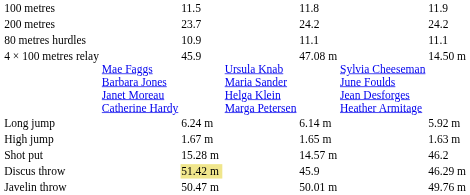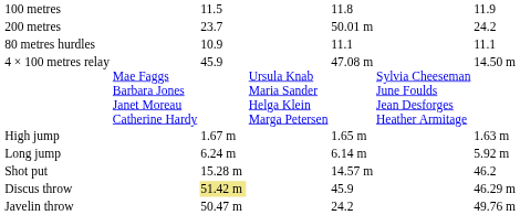 <table>
 <tr>
 <td>100 metres<br></td>
 <td></td>
 <td>11.5</td>
 <td></td>
 <td>11.8</td>
 <td></td>
 <td>11.9</td>
 </tr>
 <tr>
 <td>200 metres<br></td>
 <td></td>
 <td>23.7</td>
 <td></td>
-<td>24.2</td>
+<td>50.01 m</td>
 <td></td>
 <td>24.2</td>
 </tr>
 <tr valign="top">
 <td>80 metres hurdles<br></td>
 <td></td>
 <td>10.9 </td>
 <td></td>
 <td>11.1</td>
 <td></td>
 <td>11.1</td>
 </tr>
 <tr valign="top">
 <td>4 × 100 metres relay<br></td>
 <td><br><a href='#'>Mae Faggs</a><br><a href='#'>Barbara Jones</a><br><a href='#'>Janet Moreau</a><br><a href='#'>Catherine Hardy</a></td>
 <td>45.9 </td>
 <td><br><a href='#'>Ursula Knab</a><br><a href='#'>Maria Sander</a><br><a href='#'>Helga Klein</a><br><a href='#'>Marga Petersen</a></td>
 <td>47.08 m</td>
 <td><br><a href='#'>Sylvia Cheeseman</a><br><a href='#'>June Foulds</a><br><a href='#'>Jean Desforges</a><br><a href='#'>Heather Armitage</a></td>
 <td>14.50 m</td>
 </tr>
 <tr>
+<td>High jump<br></td>
+<td></td>
+<td>1.67 m</td>
+<td></td>
+<td>1.65 m</td>
+<td></td>
+<td>1.63 m</td>
+</tr>
+<tr>
 <td>Long jump<br></td>
 <td></td>
 <td>6.24 m </td>
 <td></td>
 <td>6.14 m</td>
 <td></td>
 <td>5.92 m</td>
-</tr>
-<tr>
-<td>High jump<br></td>
-<td></td>
-<td>1.67 m</td>
-<td></td>
-<td>1.65 m</td>
-<td></td>
-<td>1.63 m</td>
 </tr>
 <tr>
 <td>Shot put<br></td>
 <td></td>
 <td>15.28 m </td>
 <td></td>
 <td>14.57 m</td>
 <td></td>
 <td>46.2</td>
 </tr>
 <tr>
 <td>Discus throw<br></td>
 <td></td>
 <td style="background: khaki;">51.42 m </td>
 <td></td>
 <td>45.9</td>
 <td></td>
 <td>46.29 m</td>
 </tr>
 <tr>
 <td>Javelin throw<br></td>
 <td></td>
 <td>50.47 m </td>
 <td></td>
-<td>50.01 m</td>
+<td>24.2</td>
 <td></td>
 <td>49.76 m</td>
 </tr>
 </table>
